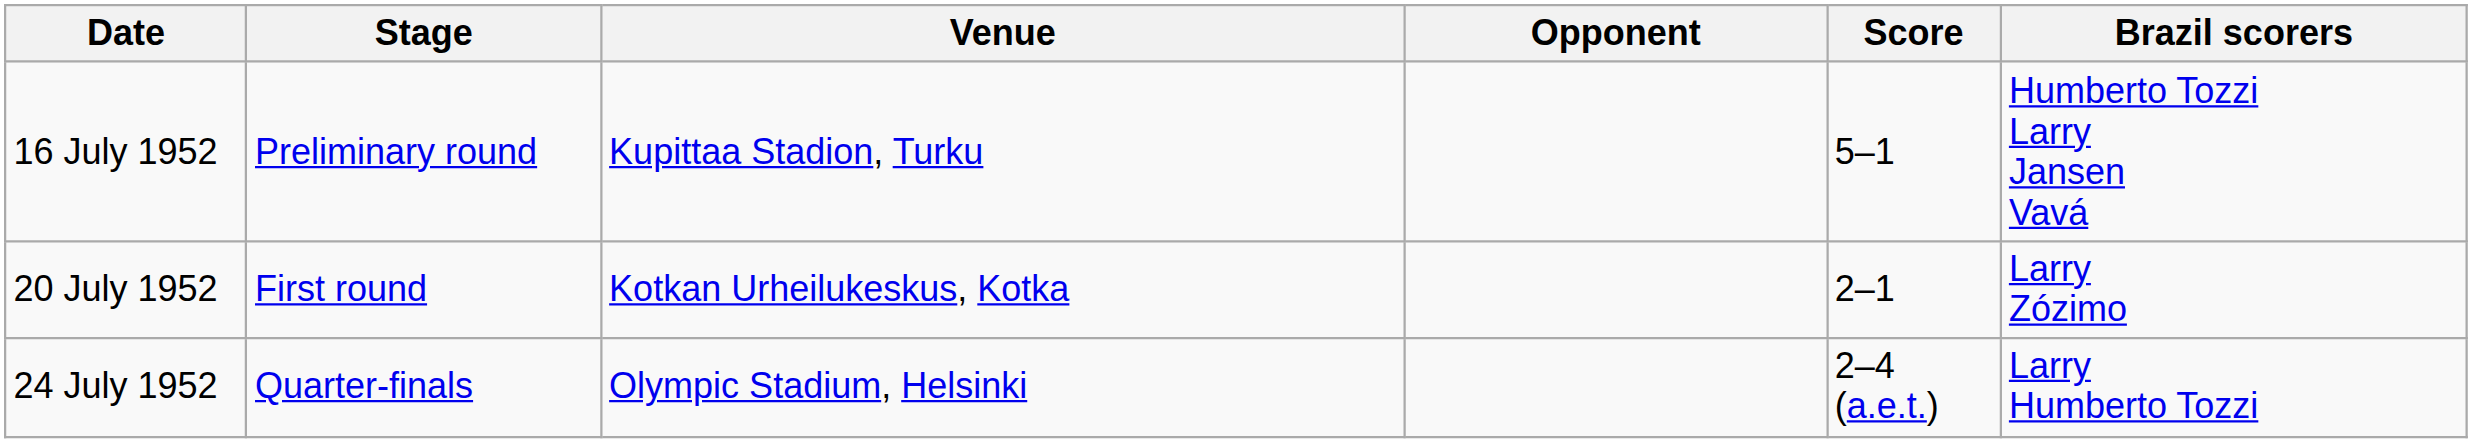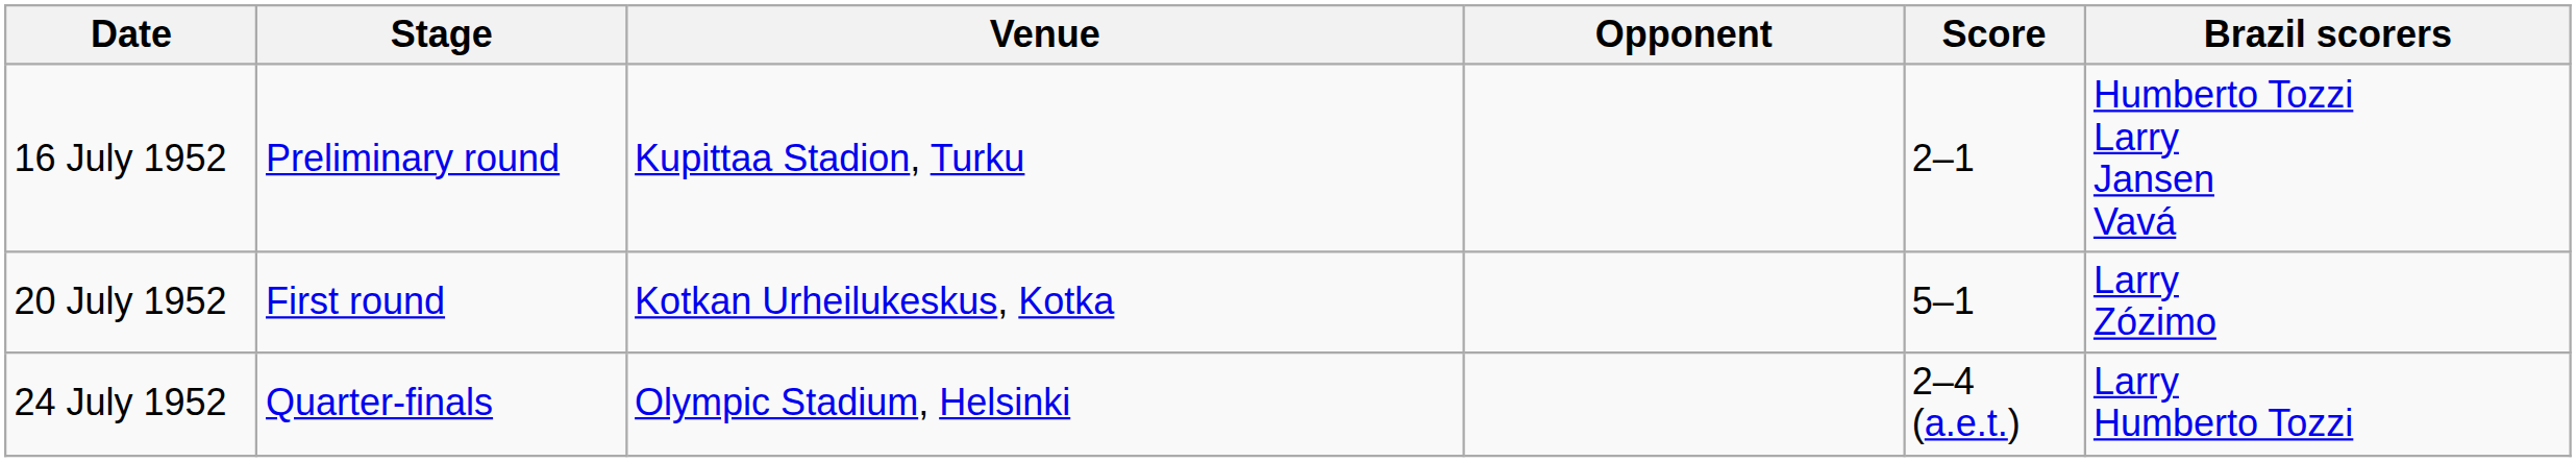 <table class="wikitable">
 <tr>
 <th width=100px>Date</th>
 <th width=150px>Stage</th>
 <th width=350px>Venue</th>
 <th width=180px>Opponent</th>
 <th width=70px>Score</th>
 <th width=200px>Brazil scorers</th>
 </tr>
 <tr>
 <td>16 July 1952</td>
 <td><a href='#'>Preliminary round</a></td>
 <td><a href='#'>Kupittaa Stadion</a>, <a href='#'>Turku</a></td>
 <td></td>
-<td>5–1</td>
+<td>2–1</td>
 <td><a href='#'>Humberto Tozzi</a>  <br> <a href='#'>Larry</a>  <br> <a href='#'>Jansen</a>  <br> <a href='#'>Vavá</a> </td>
 </tr>
 <tr>
 <td>20 July 1952</td>
 <td><a href='#'>First round</a></td>
 <td><a href='#'>Kotkan Urheilukeskus</a>, <a href='#'>Kotka</a></td>
 <td></td>
-<td>2–1</td>
+<td>5–1</td>
 <td><a href='#'>Larry</a>  <br> <a href='#'>Zózimo</a> </td>
 </tr>
 <tr>
 <td>24 July 1952</td>
 <td><a href='#'>Quarter-finals</a></td>
 <td><a href='#'>Olympic Stadium</a>, <a href='#'>Helsinki</a></td>
 <td></td>
 <td>2–4 <br> (<a href='#'>a.e.t.</a>)</td>
 <td><a href='#'>Larry</a>  <br> <a href='#'>Humberto Tozzi</a> </td>
 </tr>
 </table>
